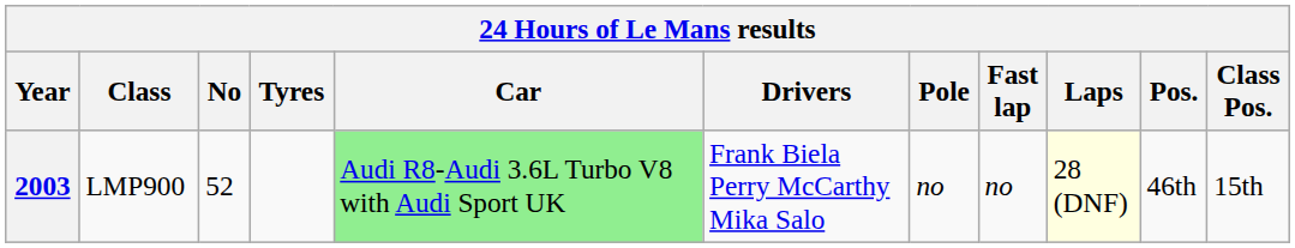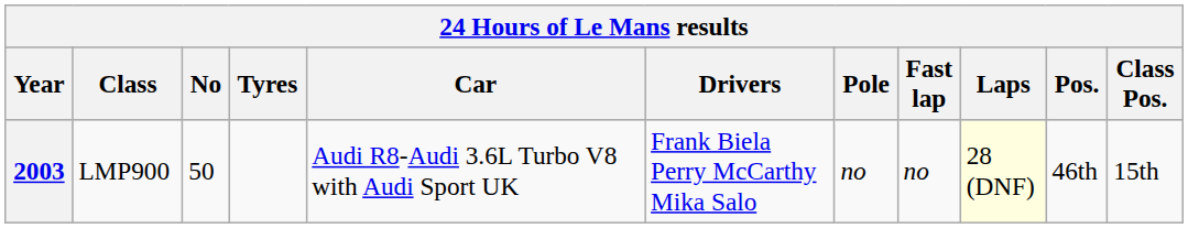 <table class="wikitable collapsible collapsed" style="font-size:95%; width:700px">
 <tr>
 <th colspan=11><a href='#'>24 Hours of Le Mans</a> results</th>
 </tr>
 <tr>
 <th>Year</th>
 <th>Class</th>
 <th>No</th>
 <th>Tyres</th>
 <th>Car</th>
 <th>Drivers</th>
 <th>Pole</th>
 <th>Fast<br>lap</th>
 <th>Laps</th>
 <th>Pos.</th>
 <th>Class<br>Pos.</th>
 </tr>
 <tr>
 <th><strong><a href='#'>2003</a></strong></th>
 <td>LMP900</td>
-<td>52</td>
+<td>50</td>
 <td></td>
-<td style="background: lightgreen;"><a href='#'>Audi R8</a>-<a href='#'>Audi</a> 3.6L Turbo V8<br> with  <a href='#'>Audi</a> Sport UK</td>
+<td><a href='#'>Audi R8</a>-<a href='#'>Audi</a> 3.6L Turbo V8<br> with  <a href='#'>Audi</a> Sport UK</td>
 <td> <a href='#'>Frank Biela</a><br>  <a href='#'>Perry McCarthy</a><br>  <a href='#'>Mika Salo</a></td>
 <td><em>no</em></td>
 <td><em>no</em></td>
 <td style="background: lightyellow;">28<br> (DNF)</td>
 <td>46th</td>
 <td>15th</td>
 </tr>
 </table>
